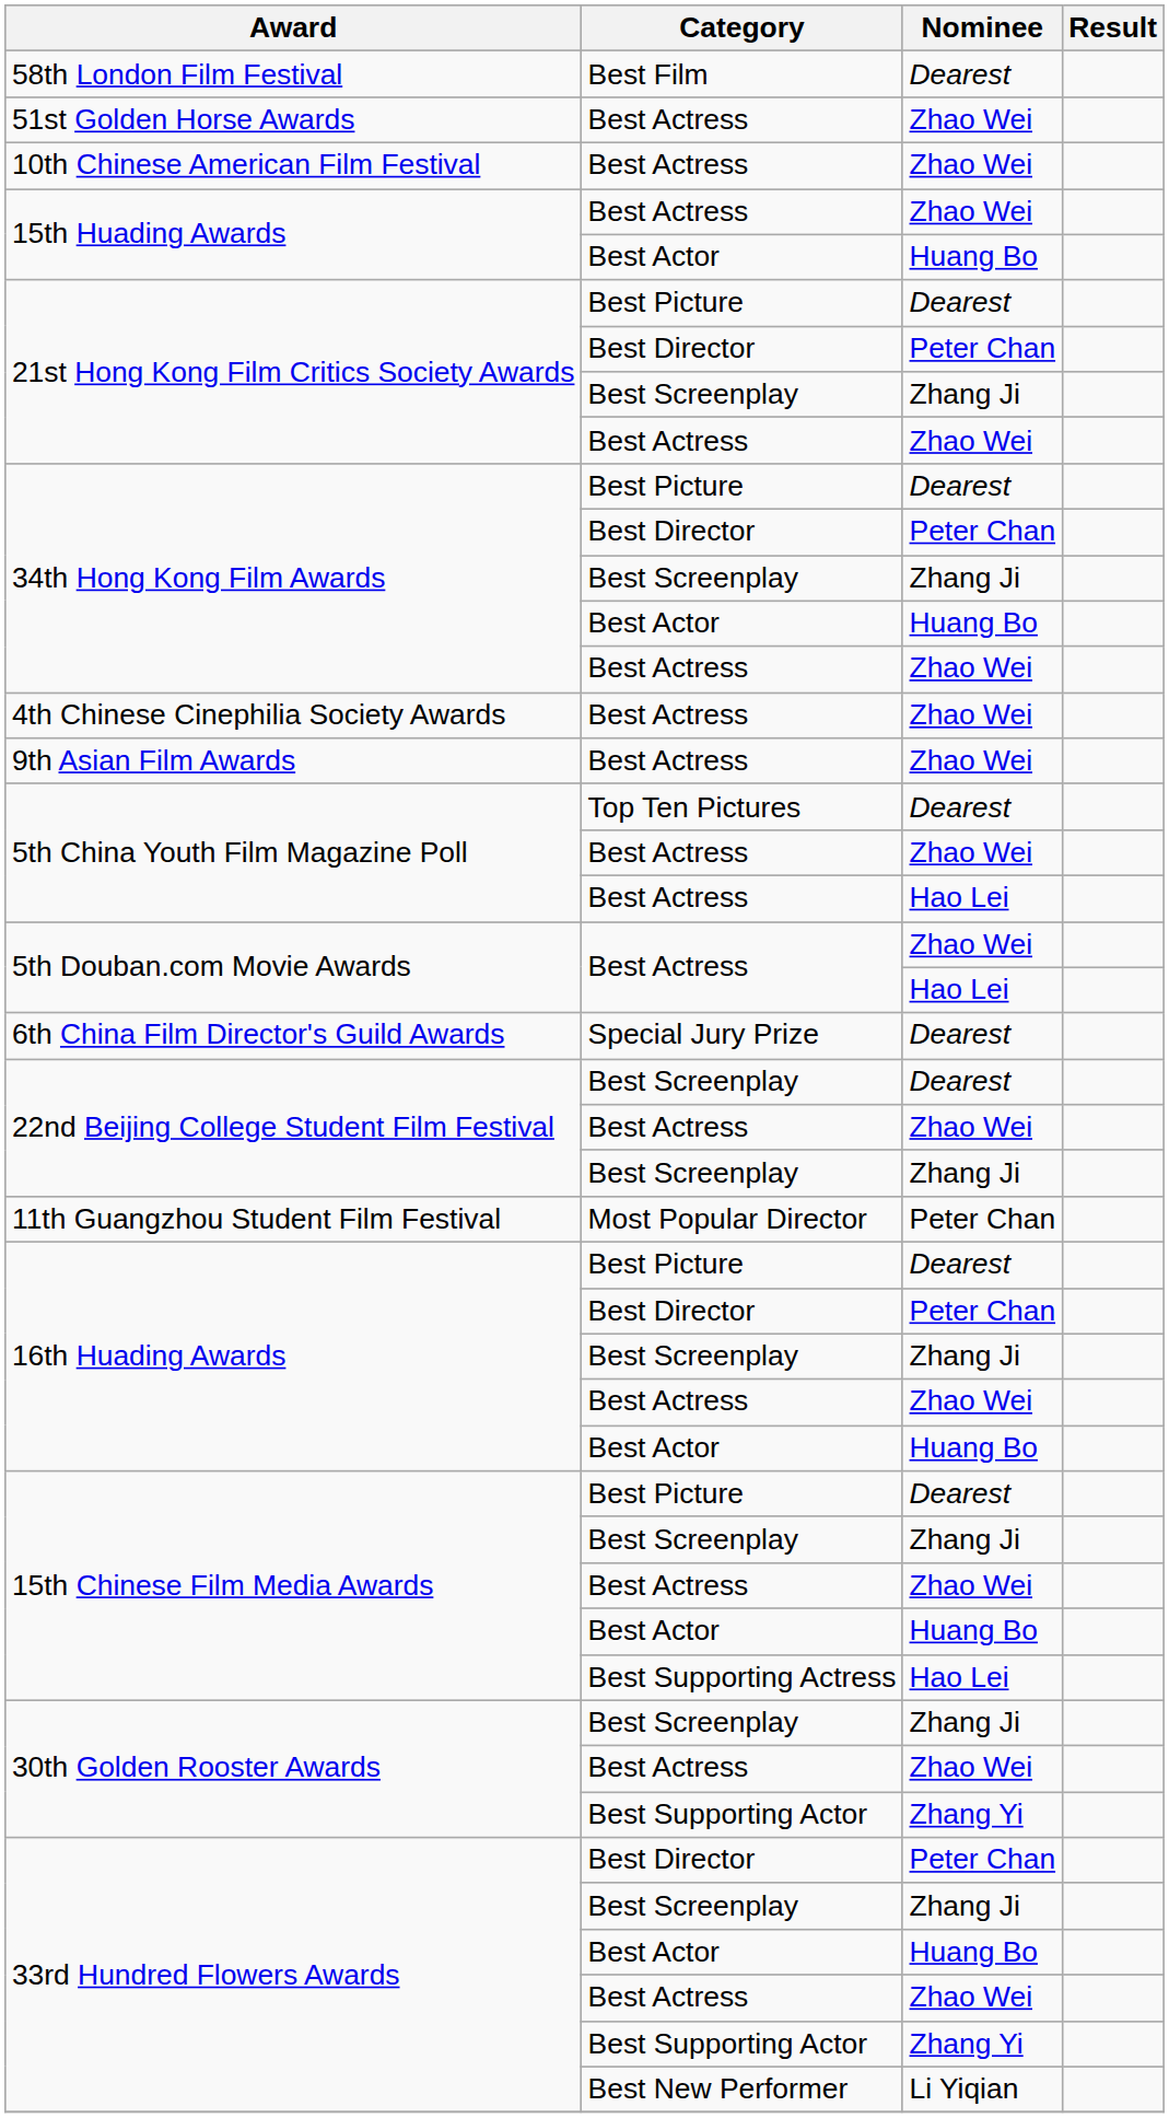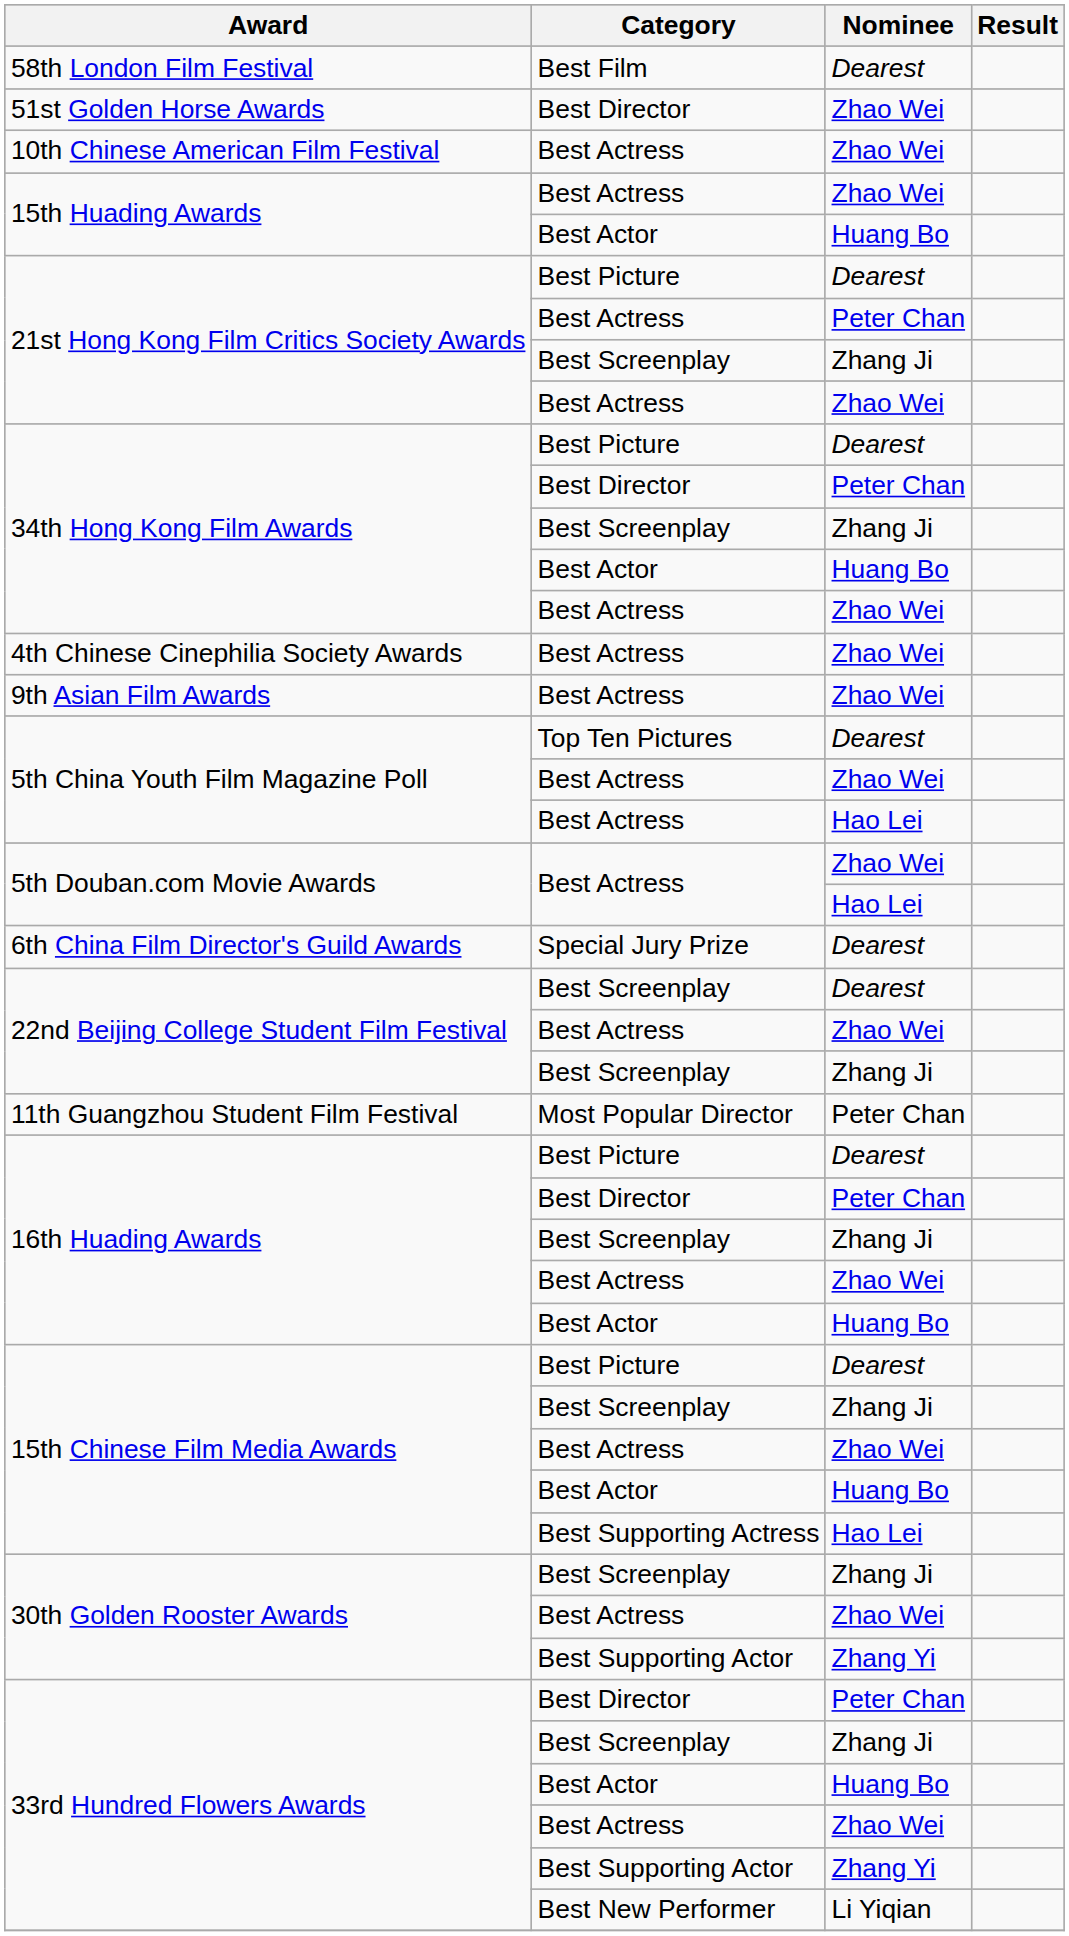 <table class="wikitable sortable plainrowheaders">
 <tr>
 <th>Award</th>
 <th>Category</th>
 <th>Nominee</th>
 <th>Result</th>
 </tr>
 <tr>
 <td>58th <a href='#'>London Film Festival</a></td>
 <td>Best Film</td>
 <td><em>Dearest</em></td>
 <td></td>
 </tr>
 <tr>
 <td>51st <a href='#'>Golden Horse Awards</a></td>
-<td>Best Actress</td>
+<td>Best Director</td>
 <td><a href='#'>Zhao Wei</a></td>
 <td></td>
 </tr>
 <tr>
 <td>10th <a href='#'>Chinese American Film Festival</a></td>
 <td>Best Actress</td>
 <td><a href='#'>Zhao Wei</a></td>
 <td></td>
 </tr>
 <tr>
 <td rowspan=2>15th <a href='#'>Huading Awards</a></td>
 <td>Best Actress</td>
 <td><a href='#'>Zhao Wei</a></td>
 <td></td>
 </tr>
 <tr>
 <td>Best Actor</td>
 <td><a href='#'>Huang Bo</a></td>
 <td></td>
 </tr>
 <tr>
 <td rowspan=4>21st <a href='#'>Hong Kong Film Critics Society Awards</a></td>
 <td>Best Picture</td>
 <td><em>Dearest</em></td>
 <td></td>
 </tr>
 <tr>
-<td>Best Director</td>
+<td>Best Actress</td>
 <td><a href='#'>Peter Chan</a></td>
 <td></td>
 </tr>
 <tr>
 <td>Best Screenplay</td>
 <td>Zhang Ji</td>
 <td></td>
 </tr>
 <tr>
 <td>Best Actress</td>
 <td><a href='#'>Zhao Wei</a></td>
 <td></td>
 </tr>
 <tr>
 <td rowspan=5>34th <a href='#'>Hong Kong Film Awards</a></td>
 <td>Best Picture</td>
 <td><em>Dearest</em></td>
 <td></td>
 </tr>
 <tr>
 <td>Best Director</td>
 <td><a href='#'>Peter Chan</a></td>
 <td></td>
 </tr>
 <tr>
 <td>Best Screenplay</td>
 <td>Zhang Ji</td>
 <td></td>
 </tr>
 <tr>
 <td>Best Actor</td>
 <td><a href='#'>Huang Bo</a></td>
 <td></td>
 </tr>
 <tr>
 <td>Best Actress</td>
 <td><a href='#'>Zhao Wei</a></td>
 <td></td>
 </tr>
 <tr>
 <td>4th Chinese Cinephilia Society Awards</td>
 <td>Best Actress</td>
 <td><a href='#'>Zhao Wei</a></td>
 <td></td>
 </tr>
 <tr>
 <td>9th <a href='#'>Asian Film Awards</a></td>
 <td>Best Actress</td>
 <td><a href='#'>Zhao Wei</a></td>
 <td></td>
 </tr>
 <tr>
 <td rowspan=3>5th China Youth Film Magazine Poll</td>
 <td>Top Ten Pictures</td>
 <td><em>Dearest</em></td>
 <td></td>
 </tr>
 <tr>
 <td>Best Actress</td>
 <td><a href='#'>Zhao Wei</a></td>
 <td></td>
 </tr>
 <tr>
 <td>Best Actress</td>
 <td><a href='#'>Hao Lei</a></td>
 <td></td>
 </tr>
 <tr>
 <td rowspan=2>5th Douban.com Movie Awards</td>
 <td rowspan=2>Best Actress</td>
 <td><a href='#'>Zhao Wei</a></td>
 <td></td>
 </tr>
 <tr>
 <td><a href='#'>Hao Lei</a></td>
 <td></td>
 </tr>
 <tr>
 <td>6th <a href='#'>China Film Director's Guild Awards</a></td>
 <td>Special Jury Prize</td>
 <td><em>Dearest</em></td>
 <td></td>
 </tr>
 <tr>
 <td rowspan=3>22nd <a href='#'>Beijing College Student Film Festival</a></td>
 <td>Best Screenplay</td>
 <td><em>Dearest</em></td>
 <td></td>
 </tr>
 <tr>
 <td>Best Actress</td>
 <td><a href='#'>Zhao Wei</a></td>
 <td></td>
 </tr>
 <tr>
 <td>Best Screenplay</td>
 <td>Zhang Ji</td>
 <td></td>
 </tr>
 <tr>
 <td>11th Guangzhou Student Film Festival</td>
 <td>Most Popular Director</td>
 <td>Peter Chan</td>
 <td></td>
 </tr>
 <tr>
 <td rowspan=5>16th <a href='#'>Huading Awards</a></td>
 <td>Best Picture</td>
 <td><em>Dearest</em></td>
 <td></td>
 </tr>
 <tr>
 <td>Best Director</td>
 <td><a href='#'>Peter Chan</a></td>
 <td></td>
 </tr>
 <tr>
 <td>Best Screenplay</td>
 <td>Zhang Ji</td>
 <td></td>
 </tr>
 <tr>
 <td>Best Actress</td>
 <td><a href='#'>Zhao Wei</a></td>
 <td></td>
 </tr>
 <tr>
 <td>Best Actor</td>
 <td><a href='#'>Huang Bo</a></td>
 <td></td>
 </tr>
 <tr>
 <td rowspan=5>15th <a href='#'>Chinese Film Media Awards</a></td>
 <td>Best Picture</td>
 <td><em>Dearest</em></td>
 <td></td>
 </tr>
 <tr>
 <td>Best Screenplay</td>
 <td>Zhang Ji</td>
 <td></td>
 </tr>
 <tr>
 <td>Best Actress</td>
 <td><a href='#'>Zhao Wei</a></td>
 <td></td>
 </tr>
 <tr>
 <td>Best Actor</td>
 <td><a href='#'>Huang Bo</a></td>
 <td></td>
 </tr>
 <tr>
 <td>Best Supporting Actress</td>
 <td><a href='#'>Hao Lei</a></td>
 <td></td>
 </tr>
 <tr>
 <td rowspan=3>30th <a href='#'>Golden Rooster Awards</a></td>
 <td>Best Screenplay</td>
 <td>Zhang Ji</td>
 <td></td>
 </tr>
 <tr>
 <td>Best Actress</td>
 <td><a href='#'>Zhao Wei</a></td>
 <td></td>
 </tr>
 <tr>
 <td>Best Supporting Actor</td>
 <td><a href='#'>Zhang Yi</a></td>
 <td></td>
 </tr>
 <tr>
 <td rowspan=6>33rd <a href='#'>Hundred Flowers Awards</a></td>
 <td>Best Director</td>
 <td><a href='#'>Peter Chan</a></td>
 <td></td>
 </tr>
 <tr>
 <td>Best Screenplay</td>
 <td>Zhang Ji</td>
 <td></td>
 </tr>
 <tr>
 <td>Best Actor</td>
 <td><a href='#'>Huang Bo</a></td>
 <td></td>
 </tr>
 <tr>
 <td>Best Actress</td>
 <td><a href='#'>Zhao Wei</a></td>
 <td></td>
 </tr>
 <tr>
 <td>Best Supporting Actor</td>
 <td><a href='#'>Zhang Yi</a></td>
 <td></td>
 </tr>
 <tr>
 <td>Best New Performer</td>
 <td>Li Yiqian</td>
 <td></td>
 </tr>
 <tr>
 </tr>
 </table>
